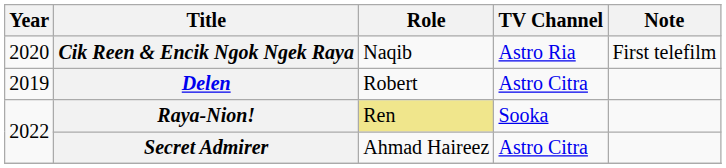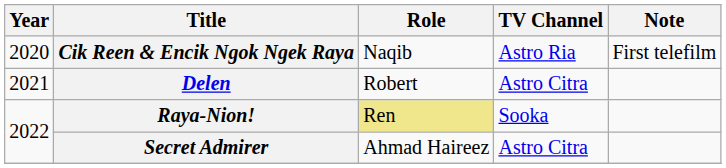 <table class="wikitable">
 <tr>
 <th>Year</th>
 <th>Title</th>
 <th>Role</th>
 <th>TV Channel</th>
 <th>Note</th>
 </tr>
 <tr>
 <td>2020</td>
 <th><em>Cik Reen & Encik Ngok Ngek Raya</em></th>
 <td>Naqib</td>
 <td><a href='#'>Astro Ria</a></td>
 <td>First telefilm</td>
 </tr>
 <tr>
-<td>2019</td>
+<td>2021</td>
 <th><em><a href='#'>Delen</a></em></th>
 <td>Robert</td>
 <td><a href='#'>Astro Citra</a></td>
 <td></td>
 </tr>
 <tr>
 <td rowspan="2">2022</td>
 <th><em>Raya-Nion!</em></th>
 <td style="background: khaki;">Ren</td>
 <td><a href='#'>Sooka</a></td>
 <td></td>
 </tr>
 <tr>
 <th><em>Secret Admirer</em></th>
 <td>Ahmad Haireez</td>
 <td><a href='#'>Astro Citra</a></td>
 <td></td>
 </tr>
 <tr>
 </tr>
 </table>
